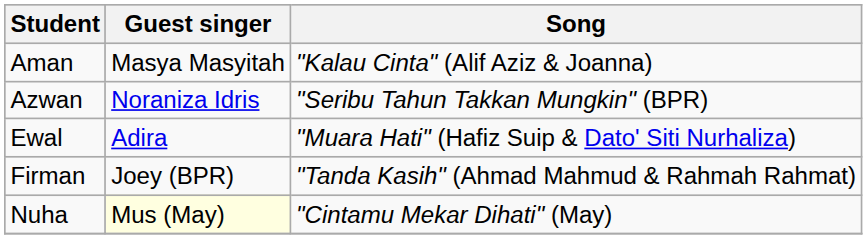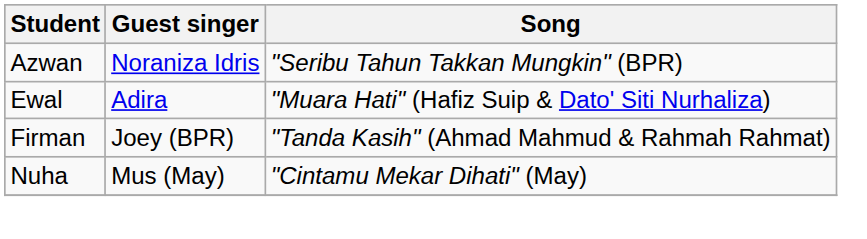 <table class="wikitable" style="font-size:90%;">
 <tr>
 <th>Student</th>
 <th>Guest singer</th>
 <th>Song</th>
-</tr>
-<tr>
-<td>Aman</td>
-<td>Masya Masyitah</td>
-<td><em>"Kalau Cinta"</em> (Alif Aziz & Joanna)</td>
 </tr>
 <tr>
 <td>Azwan</td>
 <td><a href='#'>Noraniza Idris</a></td>
 <td><em>"Seribu Tahun Takkan Mungkin"</em> (BPR)</td>
 </tr>
 <tr>
 <td>Ewal</td>
 <td><a href='#'>Adira</a></td>
 <td><em>"Muara Hati"</em> (Hafiz Suip & <a href='#'>Dato' Siti Nurhaliza</a>)</td>
 </tr>
 <tr>
 <td>Firman</td>
 <td>Joey (BPR)</td>
 <td><em>"Tanda Kasih"</em> (Ahmad Mahmud & Rahmah Rahmat)</td>
 </tr>
 <tr>
 <td>Nuha</td>
-<td style="background: lightyellow;">Mus (May)</td>
+<td>Mus (May)</td>
 <td><em>"Cintamu Mekar Dihati"</em> (May)</td>
 </tr>
 <tr>
 </tr>
 </table>
